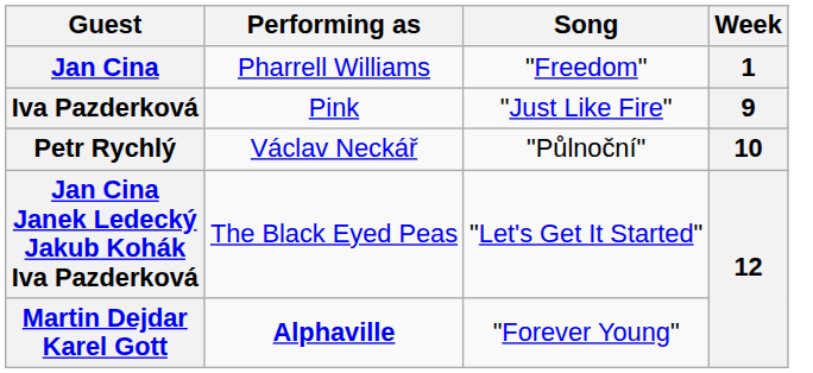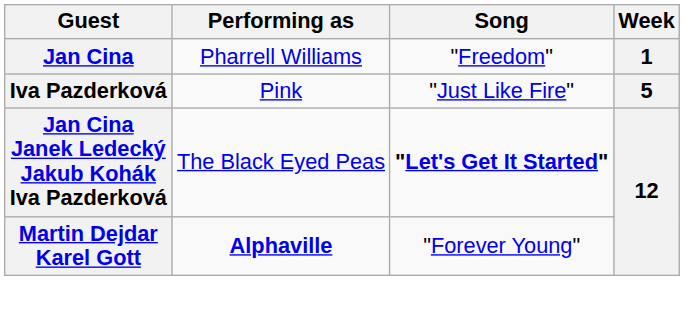 <table class="wikitable"; style=text-align:center>
 <tr>
 <th>Guest</th>
 <th>Performing as</th>
 <th>Song</th>
 <th>Week</th>
 </tr>
 <tr>
 <th><a href='#'>Jan Cina</a></th>
 <td><a href='#'>Pharrell Williams</a></td>
 <td>"<a href='#'>Freedom</a>"</td>
 <th>1</th>
 </tr>
 <tr>
 <th>Iva Pazderková</th>
 <td><a href='#'>Pink</a></td>
 <td>"<a href='#'>Just Like Fire</a>"</td>
-<th>9</th>
-</tr>
-<tr>
-<th>Petr Rychlý</th>
-<td><a href='#'>Václav Neckář</a></td>
-<td>"Půlnoční"</td>
-<th>10</th>
+<th>5</th>
 </tr>
 <tr>
 <th><a href='#'>Jan Cina</a><br><a href='#'>Janek Ledecký</a><br><a href='#'>Jakub Kohák</a><br>Iva Pazderková</th>
 <td><a href='#'>The Black Eyed Peas</a></td>
-<td>"<a href='#'>Let's Get It Started</a>"</td>
+<td><strong>"<a href='#'>Let's Get It Started</a>"</strong></td>
 <th rowspan="2">12</th>
 </tr>
 <tr>
 <th><a href='#'>Martin Dejdar</a><br><a href='#'>Karel Gott</a></th>
 <td><strong><a href='#'>Alphaville</a></strong></td>
 <td>"<a href='#'>Forever Young</a>"</td>
 </tr>
 </table>
